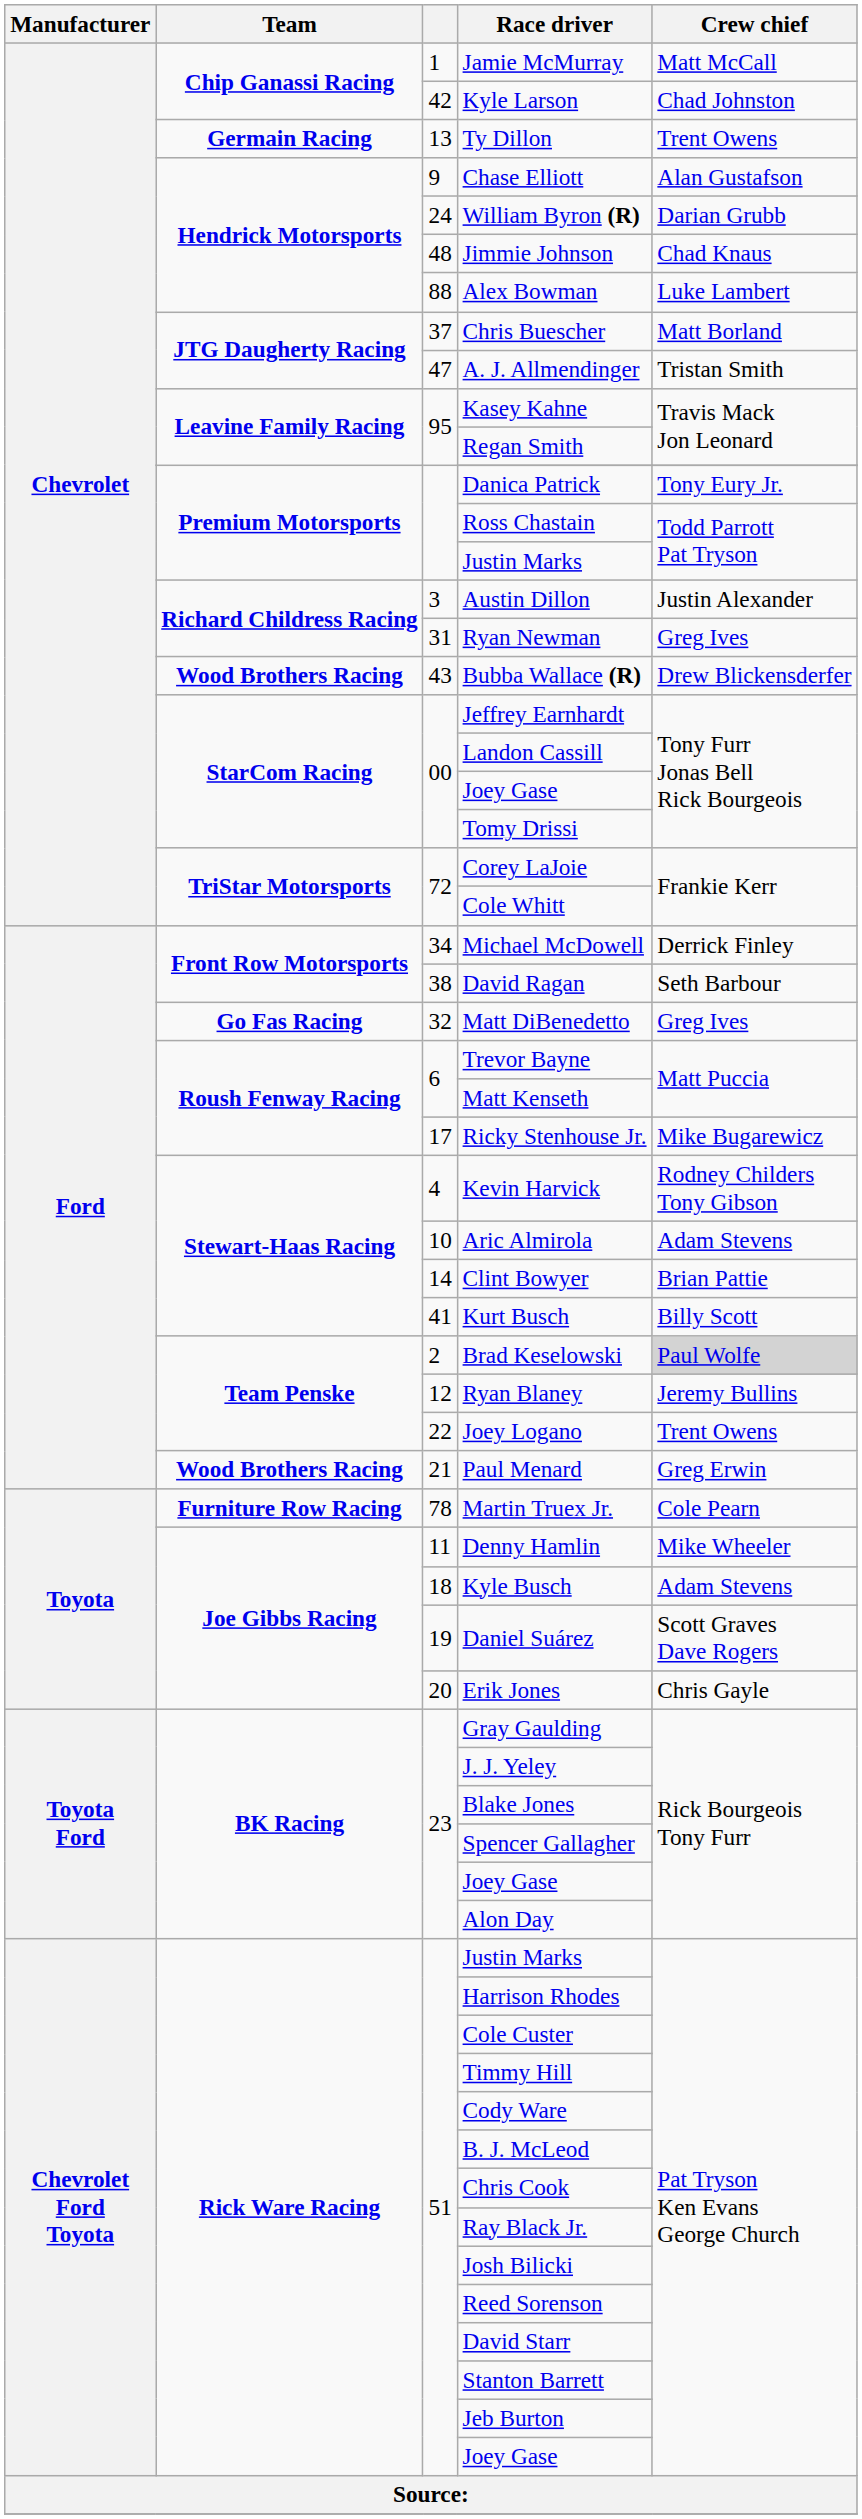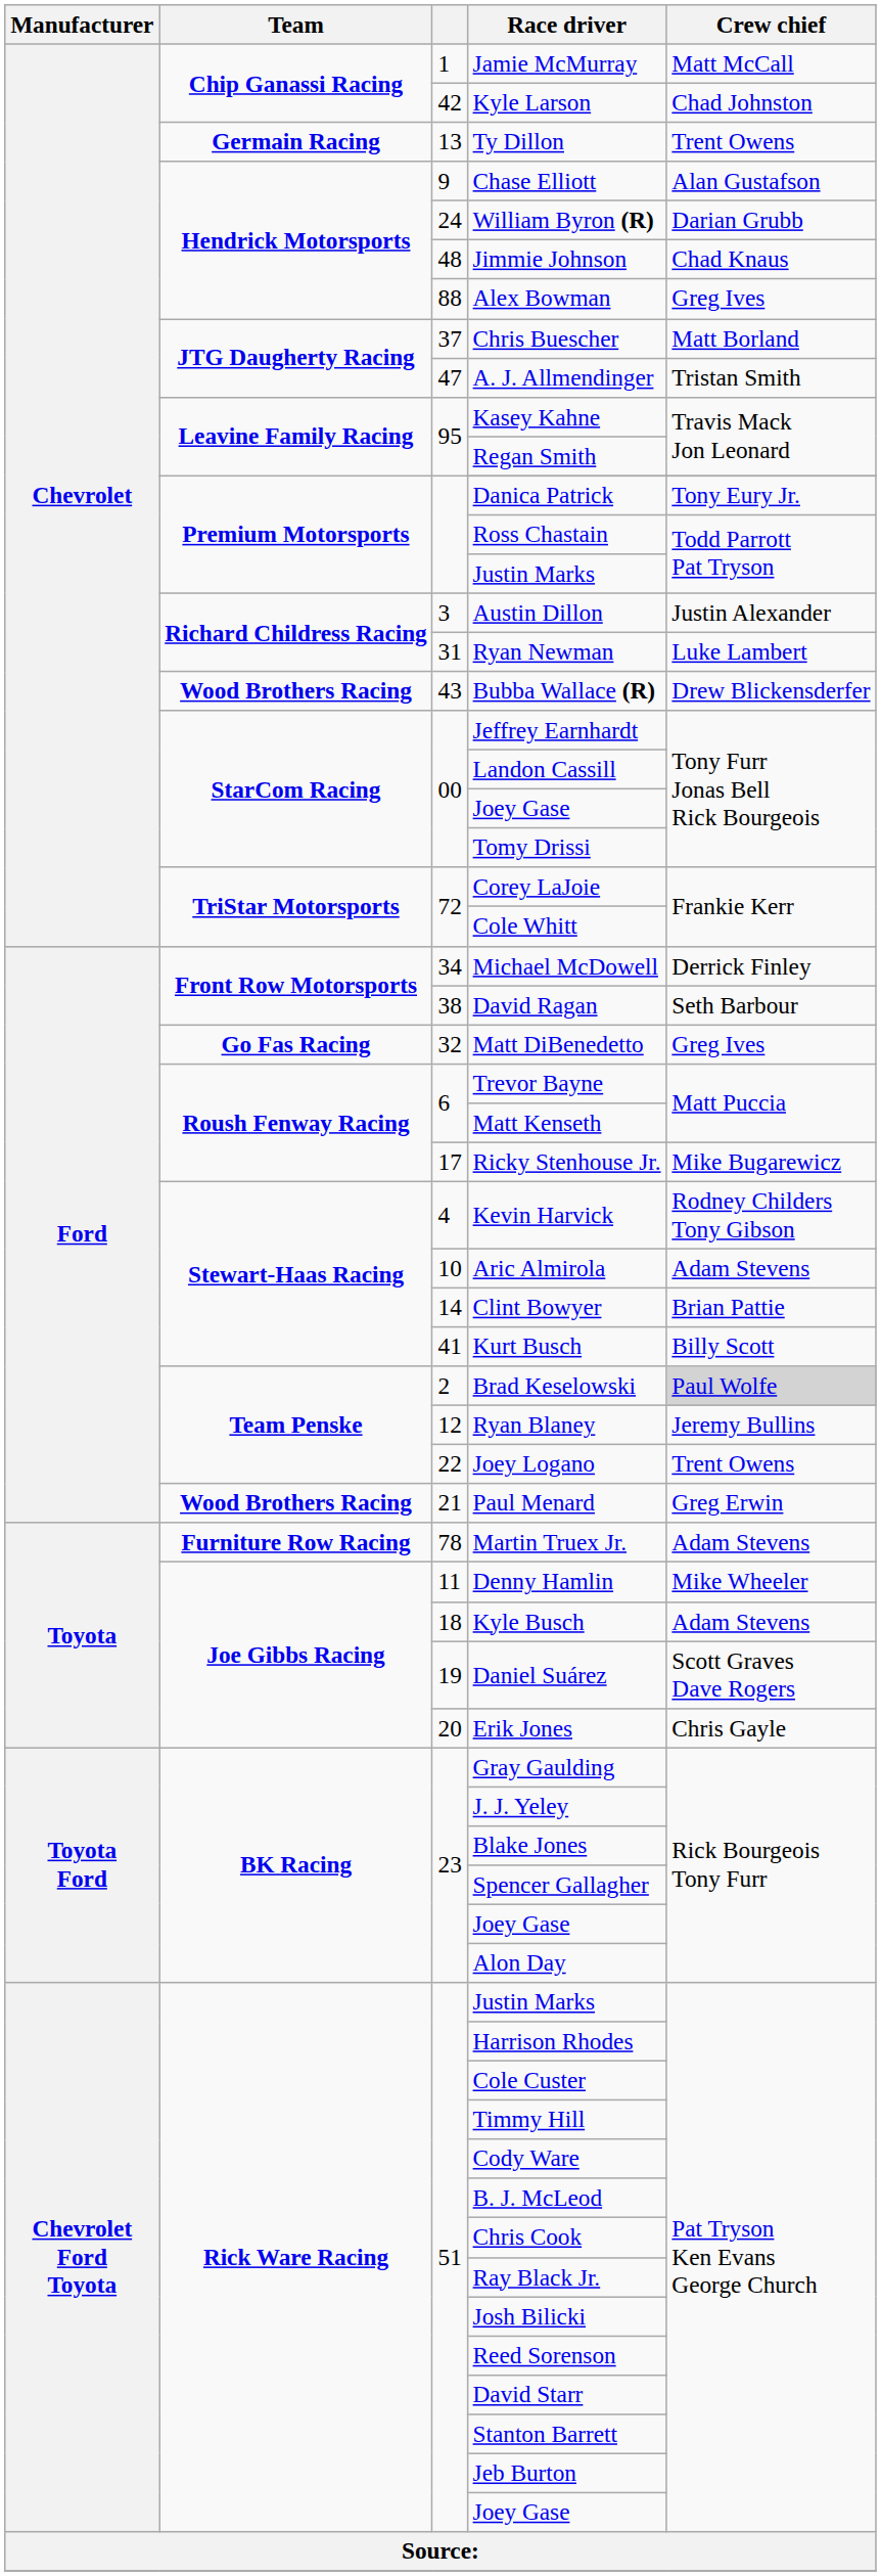 <table class="wikitable" style="font-size: 95%;">
 <tr>
 <th>Manufacturer</th>
 <th>Team</th>
 <th></th>
 <th>Race driver</th>
 <th>Crew chief</th>
 </tr>
 <tr>
 <th rowspan="24"><a href='#'>Chevrolet</a></th>
 <td rowspan="2" style="text-align:center;"><strong><a href='#'>Chip Ganassi Racing</a></strong></td>
 <td>1</td>
 <td><a href='#'>Jamie McMurray</a></td>
 <td><a href='#'>Matt McCall</a></td>
 </tr>
 <tr>
 <td>42</td>
 <td><a href='#'>Kyle Larson</a></td>
 <td><a href='#'>Chad Johnston</a></td>
 </tr>
 <tr>
 <td style="text-align:center;"><strong><a href='#'>Germain Racing</a></strong></td>
 <td>13</td>
 <td><a href='#'>Ty Dillon</a></td>
 <td><a href='#'>Trent Owens</a></td>
 </tr>
 <tr>
 <td rowspan="4" style="text-align:center;"><strong><a href='#'>Hendrick Motorsports</a></strong></td>
 <td>9</td>
 <td><a href='#'>Chase Elliott</a></td>
 <td><a href='#'>Alan Gustafson</a></td>
 </tr>
 <tr>
 <td>24</td>
 <td><a href='#'>William Byron</a> <strong>(R)</strong></td>
 <td><a href='#'>Darian Grubb</a></td>
 </tr>
 <tr>
 <td>48</td>
 <td><a href='#'>Jimmie Johnson</a></td>
 <td><a href='#'>Chad Knaus</a></td>
 </tr>
 <tr>
 <td>88</td>
 <td><a href='#'>Alex Bowman</a></td>
-<td><a href='#'>Luke Lambert</a></td>
+<td><a href='#'>Greg Ives</a></td>
 </tr>
 <tr>
 <td rowspan="2" style="text-align:center;"><strong><a href='#'>JTG Daugherty Racing</a></strong></td>
 <td>37</td>
 <td><a href='#'>Chris Buescher</a></td>
 <td><a href='#'>Matt Borland</a></td>
 </tr>
 <tr>
 <td>47</td>
 <td><a href='#'>A. J. Allmendinger</a></td>
 <td>Tristan Smith</td>
 </tr>
 <tr>
 <td rowspan="2" style="text-align:center;"><strong><a href='#'>Leavine Family Racing</a></strong></td>
 <td rowspan="2">95</td>
 <td><a href='#'>Kasey Kahne</a> <small></small></td>
 <td rowspan="2">Travis Mack <small></small> <br> Jon Leonard <small></small></td>
 </tr>
 <tr>
 <td><a href='#'>Regan Smith</a> <small></small></td>
 </tr>
 <tr>
 <td rowspan="4" style="text-align:center;"><strong><a href='#'>Premium Motorsports</a></strong></td>
 <td rowspan="4"></td>
 </tr>
 <tr>
 <td><a href='#'>Danica Patrick</a> <small></small></td>
 <td><a href='#'>Tony Eury Jr.</a> <small></small></td>
 </tr>
 <tr>
 <td><a href='#'>Ross Chastain</a> <small></small></td>
 <td rowspan=2><a href='#'>Todd Parrott</a> <small></small> <br> <a href='#'>Pat Tryson</a> <small></small></td>
 </tr>
 <tr>
 <td><a href='#'>Justin Marks</a> <small></small></td>
 </tr>
 <tr>
 <td rowspan="2" style="text-align:center;"><strong><a href='#'>Richard Childress Racing</a></strong></td>
 <td>3</td>
 <td><a href='#'>Austin Dillon</a></td>
 <td>Justin Alexander</td>
 </tr>
 <tr>
 <td>31</td>
 <td><a href='#'>Ryan Newman</a></td>
-<td><a href='#'>Greg Ives</a></td>
+<td><a href='#'>Luke Lambert</a></td>
 </tr>
 <tr>
 <td style="text-align:center;"><strong><a href='#'>Wood Brothers Racing</a></strong></td>
 <td>43</td>
 <td><a href='#'>Bubba Wallace</a> <strong>(R)</strong></td>
 <td><a href='#'>Drew Blickensderfer</a></td>
 </tr>
 <tr>
 <td rowspan="4" style="text-align:center;"><strong><a href='#'>StarCom Racing</a></strong></td>
 <td rowspan=4>00</td>
 <td><a href='#'>Jeffrey Earnhardt</a> <small></small></td>
 <td rowspan=4>Tony Furr <small></small> <br> Jonas Bell <small></small> <br> Rick Bourgeois <small></small></td>
 </tr>
 <tr>
 <td><a href='#'>Landon Cassill</a> <small></small></td>
 </tr>
 <tr>
 <td><a href='#'>Joey Gase</a> <small></small></td>
 </tr>
 <tr>
 <td><a href='#'>Tomy Drissi</a> <small></small></td>
 </tr>
 <tr>
 <td rowspan="2" style="text-align:center;"><strong><a href='#'>TriStar Motorsports</a></strong></td>
 <td rowspan=2>72</td>
 <td><a href='#'>Corey LaJoie</a> <small></small></td>
 <td rowspan=2>Frankie Kerr</td>
 </tr>
 <tr>
 <td><a href='#'>Cole Whitt</a> <small></small></td>
 </tr>
 <tr>
 <th rowspan="14"><a href='#'>Ford</a></th>
 <td rowspan="2" style="text-align:center;"><strong><a href='#'>Front Row Motorsports</a></strong></td>
 <td>34</td>
 <td><a href='#'>Michael McDowell</a></td>
 <td>Derrick Finley</td>
 </tr>
 <tr>
 <td>38</td>
 <td><a href='#'>David Ragan</a></td>
 <td>Seth Barbour</td>
 </tr>
 <tr>
 <td style="text-align:center;"><strong><a href='#'>Go Fas Racing</a></strong></td>
 <td>32</td>
 <td><a href='#'>Matt DiBenedetto</a></td>
 <td><a href='#'>Greg Ives</a></td>
 </tr>
 <tr>
 <td rowspan="3" style="text-align:center;"><strong><a href='#'>Roush Fenway Racing</a></strong></td>
 <td rowspan="2">6</td>
 <td><a href='#'>Trevor Bayne</a> <small></small></td>
 <td rowspan="2"><a href='#'>Matt Puccia</a></td>
 </tr>
 <tr>
 <td><a href='#'>Matt Kenseth</a> <small></small></td>
 </tr>
 <tr>
 <td>17</td>
 <td><a href='#'>Ricky Stenhouse Jr.</a></td>
 <td><a href='#'>Mike Bugarewicz</a></td>
 </tr>
 <tr>
 <td rowspan="4" style="text-align:center;"><strong><a href='#'>Stewart-Haas Racing</a></strong></td>
 <td>4</td>
 <td><a href='#'>Kevin Harvick</a></td>
 <td><a href='#'>Rodney Childers</a> <small></small> <br> <a href='#'>Tony Gibson</a> <small></small></td>
 </tr>
 <tr>
 <td>10</td>
 <td><a href='#'>Aric Almirola</a></td>
 <td><a href='#'>Adam Stevens</a></td>
 </tr>
 <tr>
 <td>14</td>
 <td><a href='#'>Clint Bowyer</a></td>
 <td><a href='#'>Brian Pattie</a></td>
 </tr>
 <tr>
 <td>41</td>
 <td><a href='#'>Kurt Busch</a></td>
 <td><a href='#'>Billy Scott</a></td>
 </tr>
 <tr>
 <td rowspan="3" style="text-align:center;"><strong><a href='#'>Team Penske</a></strong></td>
 <td>2</td>
 <td><a href='#'>Brad Keselowski</a></td>
 <td style="background: lightgrey;"><a href='#'>Paul Wolfe</a></td>
 </tr>
 <tr>
 <td>12</td>
 <td><a href='#'>Ryan Blaney</a></td>
 <td><a href='#'>Jeremy Bullins</a></td>
 </tr>
 <tr>
 <td>22</td>
 <td><a href='#'>Joey Logano</a></td>
 <td><a href='#'>Trent Owens</a></td>
 </tr>
 <tr>
 <td style="text-align:center;"><strong><a href='#'>Wood Brothers Racing</a></strong></td>
 <td>21</td>
 <td><a href='#'>Paul Menard</a></td>
 <td><a href='#'>Greg Erwin</a></td>
 </tr>
 <tr>
 <th rowspan="5"><a href='#'>Toyota</a></th>
 <td style="text-align:center;"><strong><a href='#'>Furniture Row Racing</a></strong></td>
 <td>78</td>
 <td><a href='#'>Martin Truex Jr.</a></td>
-<td><a href='#'>Cole Pearn</a></td>
+<td><a href='#'>Adam Stevens</a></td>
 </tr>
 <tr>
 <td rowspan="4" style="text-align:center;"><strong><a href='#'>Joe Gibbs Racing</a></strong></td>
 <td>11</td>
 <td><a href='#'>Denny Hamlin</a></td>
 <td><a href='#'>Mike Wheeler</a></td>
 </tr>
 <tr>
 <td>18</td>
 <td><a href='#'>Kyle Busch</a></td>
 <td><a href='#'>Adam Stevens</a></td>
 </tr>
 <tr>
 <td>19</td>
 <td><a href='#'>Daniel Suárez</a></td>
 <td>Scott Graves <small></small><br><a href='#'>Dave Rogers</a> <small></small></td>
 </tr>
 <tr>
 <td>20</td>
 <td><a href='#'>Erik Jones</a></td>
 <td>Chris Gayle</td>
 </tr>
 <tr>
 <th rowspan="6"><a href='#'>Toyota</a> <small></small> <br> <a href='#'>Ford</a> <small></small></th>
 <td style="text-align:center;" rowspan="6"><strong><a href='#'>BK Racing</a></strong></td>
 <td rowspan=6>23</td>
 <td><a href='#'>Gray Gaulding</a><small> </small></td>
 <td rowspan=6>Rick Bourgeois <small></small> <br> Tony Furr <small></small></td>
 </tr>
 <tr>
 <td><a href='#'>J. J. Yeley</a> <small></small></td>
 </tr>
 <tr>
 <td><a href='#'>Blake Jones</a> <small></small></td>
 </tr>
 <tr>
 <td><a href='#'>Spencer Gallagher</a> <small></small></td>
 </tr>
 <tr>
 <td><a href='#'>Joey Gase</a> <small></small></td>
 </tr>
 <tr>
 <td><a href='#'>Alon Day</a> <small></small></td>
 </tr>
 <tr>
 <th rowspan="14"><a href='#'>Chevrolet</a> <small></small> <br> <a href='#'>Ford</a> <small></small> <br> <a href='#'>Toyota</a> <small></small></th>
 <td style="text-align:center;" rowspan="14"><strong><a href='#'>Rick Ware Racing</a></strong></td>
 <td rowspan="14">51</td>
 <td><a href='#'>Justin Marks</a> <small></small></td>
 <td rowspan="14"><a href='#'>Pat Tryson</a> <small></small><br> Ken Evans <small></small><br> George Church <small></small></td>
 </tr>
 <tr>
 <td><a href='#'>Harrison Rhodes</a> <small></small></td>
 </tr>
 <tr>
 <td><a href='#'>Cole Custer</a> <small> </small></td>
 </tr>
 <tr>
 <td><a href='#'>Timmy Hill</a> <small> </small></td>
 </tr>
 <tr>
 <td><a href='#'>Cody Ware</a> <small> </small></td>
 </tr>
 <tr>
 <td><a href='#'>B. J. McLeod</a> <small> </small></td>
 </tr>
 <tr>
 <td><a href='#'>Chris Cook</a> <small> </small></td>
 </tr>
 <tr>
 <td><a href='#'>Ray Black Jr.</a> <small></small></td>
 </tr>
 <tr>
 <td><a href='#'>Josh Bilicki</a> <small> </small></td>
 </tr>
 <tr>
 <td><a href='#'>Reed Sorenson</a> <small> </small></td>
 </tr>
 <tr>
 <td><a href='#'>David Starr</a> <small> </small></td>
 </tr>
 <tr>
 <td><a href='#'>Stanton Barrett</a> <small> </small></td>
 </tr>
 <tr>
 <td><a href='#'>Jeb Burton</a> <small> </small></td>
 </tr>
 <tr>
 <td><a href='#'>Joey Gase</a> <small> </small></td>
 </tr>
 <tr>
 <th colspan="5">Source:</th>
 </tr>
 <tr>
 </tr>
 </table>
